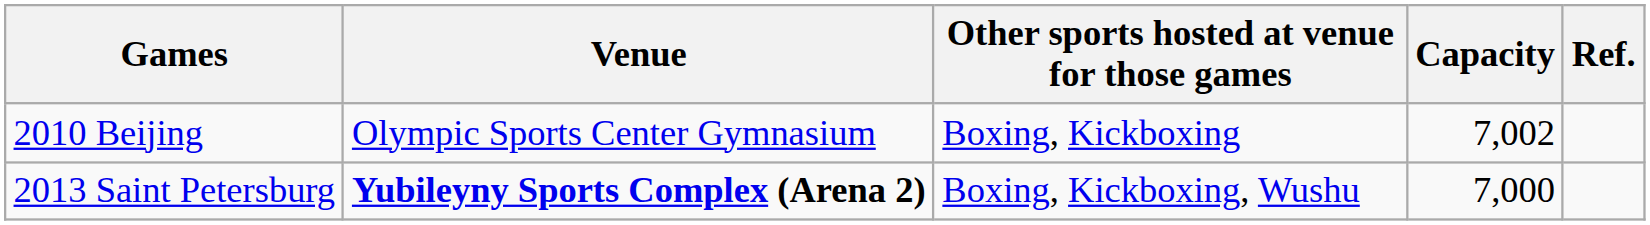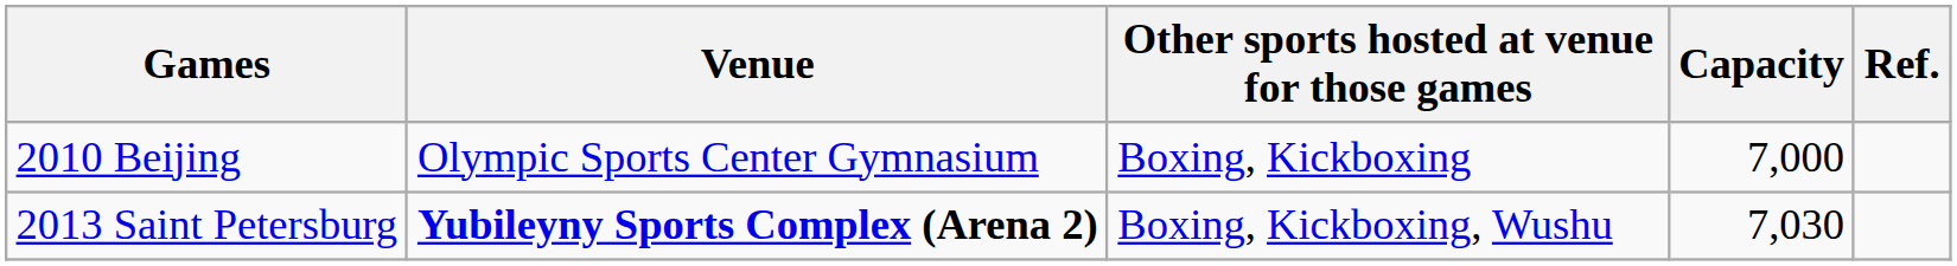 <table class="wikitable sortable">
 <tr>
 <th>Games</th>
 <th>Venue</th>
 <th width=200px>Other sports hosted at venue for those games</th>
 <th>Capacity</th>
 <th>Ref.</th>
 </tr>
 <tr>
 <td><a href='#'>2010 Beijing</a></td>
 <td><a href='#'>Olympic Sports Center Gymnasium</a></td>
 <td><a href='#'>Boxing</a>, <a href='#'>Kickboxing</a></td>
-<td align="right">7,002</td>
+<td align="right">7,000</td>
 <td align=center></td>
 </tr>
 <tr>
 <td><a href='#'>2013 Saint Petersburg</a></td>
 <td><strong><a href='#'>Yubileyny Sports Complex</a> (Arena 2)</strong></td>
 <td><a href='#'>Boxing</a>, <a href='#'>Kickboxing</a>, <a href='#'>Wushu</a></td>
-<td align="right">7,000</td>
+<td align="right">7,030</td>
 <td align=center></td>
 </tr>
 </table>
